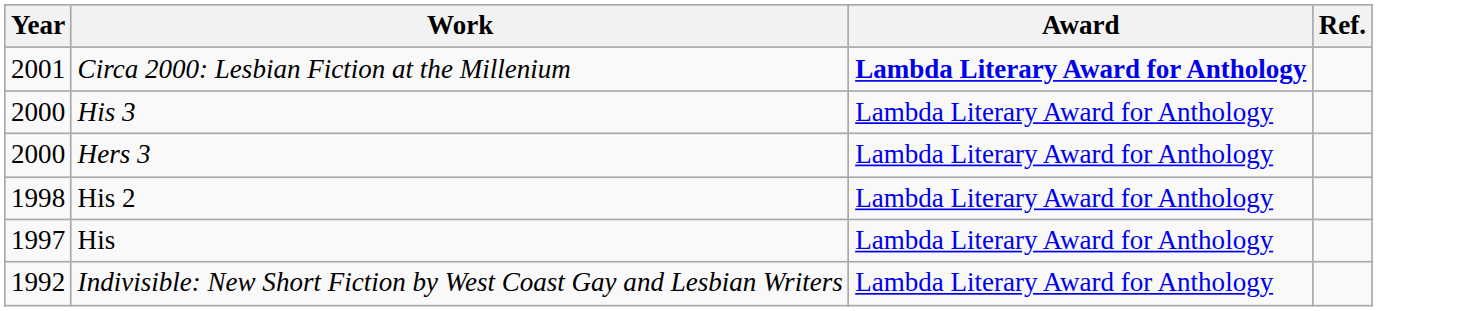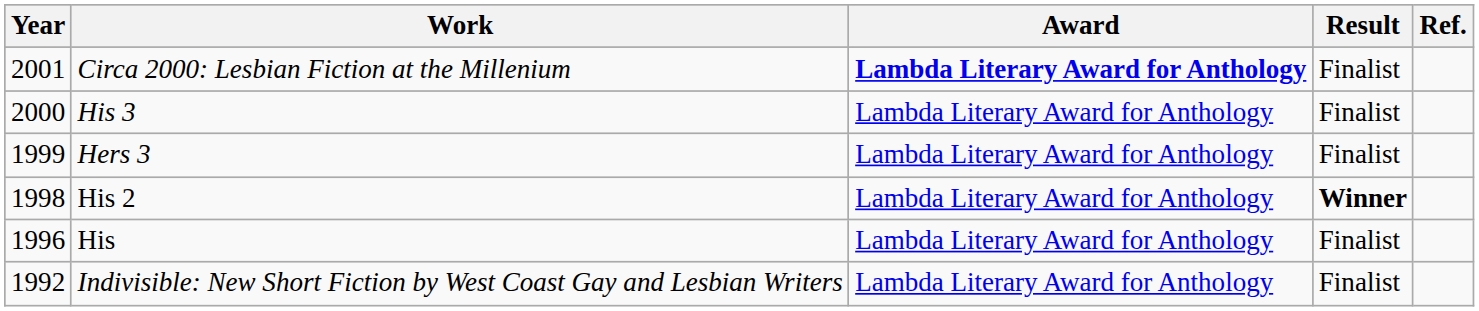 <table class="wikitable">
 <tr>
 <th>Year</th>
 <th>Work</th>
 <th>Award</th>
+<th>Result</th>
 <th>Ref.</th>
 </tr>
 <tr>
 <td>2001</td>
 <td><em>Circa 2000: Lesbian Fiction at the Millenium</em></td>
 <td><strong><a href='#'>Lambda Literary Award for Anthology</a></strong></td>
+<td>Finalist</td>
 <td></td>
 </tr>
 <tr>
 <td>2000</td>
 <td><em>His 3</em></td>
 <td><a href='#'>Lambda Literary Award for Anthology</a></td>
+<td>Finalist</td>
 <td></td>
 </tr>
 <tr>
-<td>2000</td>
+<td>1999</td>
 <td><em>Hers 3</em></td>
 <td><a href='#'>Lambda Literary Award for Anthology</a></td>
+<td>Finalist</td>
 <td></td>
 </tr>
 <tr>
 <td>1998</td>
 <td>His 2</td>
 <td><a href='#'>Lambda Literary Award for Anthology</a></td>
+<td><strong>Winner</strong></td>
 <td></td>
 </tr>
 <tr>
-<td>1997</td>
+<td>1996</td>
 <td>His</td>
 <td><a href='#'>Lambda Literary Award for Anthology</a></td>
+<td>Finalist</td>
 <td></td>
 </tr>
 <tr>
 <td>1992</td>
 <td><em>Indivisible: New Short Fiction by West Coast Gay and Lesbian Writers</em></td>
 <td><a href='#'>Lambda Literary Award for Anthology</a></td>
+<td>Finalist</td>
 <td></td>
 </tr>
 </table>
